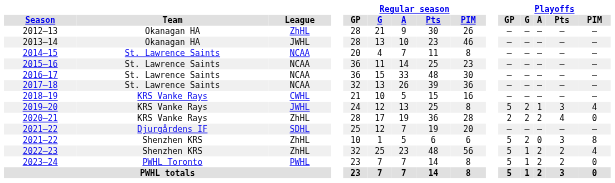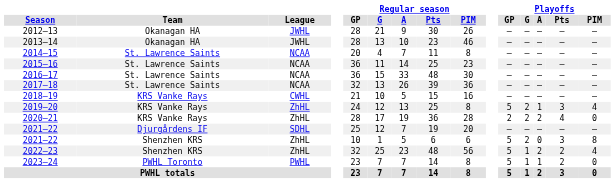 <table border="0" cellpadding="1" cellspacing="0" width="75%" style="text-align:center">
 <tr>
 <th colspan="3" bgcolor="#ffffff"> </th>
 <th rowspan="97" bgcolor="#ffffff"> </th>
 <th colspan="5"><a href='#'>Regular season</a></th>
 <th rowspan="97" bgcolor="#ffffff"> </th>
 <th colspan="5"><a href='#'>Playoffs</a></th>
 </tr>
 <tr bgcolor="#e0e0e0">
 <th><a href='#'>Season</a></th>
 <th>Team</th>
 <th>League</th>
 <th>GP</th>
 <th><a href='#'>G</a></th>
 <th><a href='#'>A</a></th>
 <th><a href='#'>Pts</a></th>
 <th><a href='#'>PIM</a></th>
 <th>GP</th>
 <th>G</th>
 <th>A</th>
 <th>Pts</th>
 <th>PIM</th>
 </tr>
 <tr>
 <td>2012–13</td>
 <td>Okanagan HA</td>
-<td><a href='#'>ZhHL</a></td>
+<td><a href='#'>JWHL</a></td>
 <td>28</td>
 <td>21</td>
 <td>9</td>
 <td>30</td>
 <td>26</td>
 <td>—</td>
 <td>—</td>
 <td>—</td>
 <td>—</td>
 <td>—</td>
 </tr>
 <tr bgcolor="#f0f0f0">
 <td>2013–14</td>
 <td>Okanagan HA</td>
 <td>JWHL</td>
 <td>28</td>
 <td>13</td>
 <td>10</td>
 <td>23</td>
 <td>46</td>
 <td>—</td>
 <td>—</td>
 <td>—</td>
 <td>—</td>
 <td>—</td>
 </tr>
 <tr>
 <td><a href='#'>2014–15</a></td>
 <td><a href='#'>St. Lawrence Saints</a></td>
 <td><a href='#'>NCAA</a></td>
 <td>20</td>
 <td>4</td>
 <td>7</td>
 <td>11</td>
 <td>8</td>
 <td>—</td>
 <td>—</td>
 <td>—</td>
 <td>—</td>
 <td>—</td>
 </tr>
 <tr bgcolor="#f0f0f0">
 <td><a href='#'>2015–16</a></td>
 <td>St. Lawrence Saints</td>
 <td>NCAA</td>
 <td>36</td>
 <td>11</td>
 <td>14</td>
 <td>25</td>
 <td>23</td>
 <td>—</td>
 <td>—</td>
 <td>—</td>
 <td>—</td>
 <td>—</td>
 </tr>
 <tr>
 <td><a href='#'>2016–17</a></td>
 <td>St. Lawrence Saints</td>
 <td>NCAA</td>
 <td>36</td>
 <td>15</td>
 <td>33</td>
 <td>48</td>
 <td>30</td>
 <td>—</td>
 <td>—</td>
 <td>—</td>
 <td>—</td>
 <td>—</td>
 </tr>
 <tr bgcolor="#f0f0f0">
 <td><a href='#'>2017–18</a></td>
 <td>St. Lawrence Saints</td>
 <td>NCAA</td>
 <td>32</td>
 <td>13</td>
 <td>26</td>
 <td>39</td>
 <td>36</td>
 <td>—</td>
 <td>—</td>
 <td>—</td>
 <td>—</td>
 <td>—</td>
 </tr>
 <tr>
 <td><a href='#'>2018–19</a></td>
 <td><a href='#'>KRS Vanke Rays</a></td>
 <td><a href='#'>CWHL</a></td>
 <td>21</td>
 <td>10</td>
 <td>5</td>
 <td>15</td>
 <td>16</td>
 <td>—</td>
 <td>—</td>
 <td>—</td>
 <td>—</td>
 <td>—</td>
 </tr>
 <tr bgcolor="#f0f0f0">
 <td><a href='#'>2019–20</a></td>
 <td>KRS Vanke Rays</td>
-<td><a href='#'>JWHL</a></td>
+<td><a href='#'>ZhHL</a></td>
 <td>24</td>
 <td>12</td>
 <td>13</td>
 <td>25</td>
 <td>8</td>
 <td>5</td>
 <td>2</td>
 <td>1</td>
 <td>3</td>
 <td>4</td>
 </tr>
 <tr>
 <td><a href='#'>2020–21</a></td>
 <td>KRS Vanke Rays</td>
 <td>ZhHL</td>
 <td>28</td>
 <td>17</td>
 <td>19</td>
 <td>36</td>
 <td>28</td>
 <td>2</td>
 <td>2</td>
 <td>2</td>
 <td>4</td>
 <td>0</td>
 </tr>
 <tr bgcolor="#f0f0f0">
 <td><a href='#'>2021–22</a></td>
 <td><a href='#'>Djurgårdens IF</a></td>
 <td><a href='#'>SDHL</a></td>
 <td>25</td>
 <td>12</td>
 <td>7</td>
 <td>19</td>
 <td>20</td>
 <td>—</td>
 <td>—</td>
 <td>—</td>
 <td>—</td>
 <td>—</td>
 </tr>
 <tr>
 <td><a href='#'>2021–22</a></td>
 <td>Shenzhen KRS</td>
 <td>ZhHL</td>
 <td>10</td>
 <td>1</td>
 <td>5</td>
 <td>6</td>
 <td>6</td>
 <td>5</td>
 <td>2</td>
 <td>0</td>
 <td>3</td>
 <td>8</td>
 </tr>
 <tr bgcolor="#f0f0f0">
 <td><a href='#'>2022–23</a></td>
 <td>Shenzhen KRS</td>
 <td>ZhHL</td>
 <td>32</td>
 <td>25</td>
 <td>23</td>
 <td>48</td>
 <td>56</td>
 <td>5</td>
 <td>1</td>
 <td>2</td>
 <td>2</td>
 <td>4</td>
 </tr>
 <tr>
 <td><a href='#'>2023–24</a></td>
 <td><a href='#'>PWHL Toronto</a></td>
 <td><a href='#'>PWHL</a></td>
 <td>23</td>
 <td>7</td>
 <td>7</td>
 <td>14</td>
 <td>8</td>
 <td>5</td>
 <td>1</td>
-<td>2</td>
+<td>1</td>
 <td>2</td>
 <td>0</td>
 </tr>
 <tr bgcolor="#e0e0e0">
 <th colspan="3">PWHL totals</th>
 <th>23</th>
 <th>7</th>
 <th>7</th>
 <th>14</th>
 <th>8</th>
 <th>5</th>
 <th>1</th>
 <th>2</th>
 <th>3</th>
 <th>0</th>
 </tr>
 </table>
